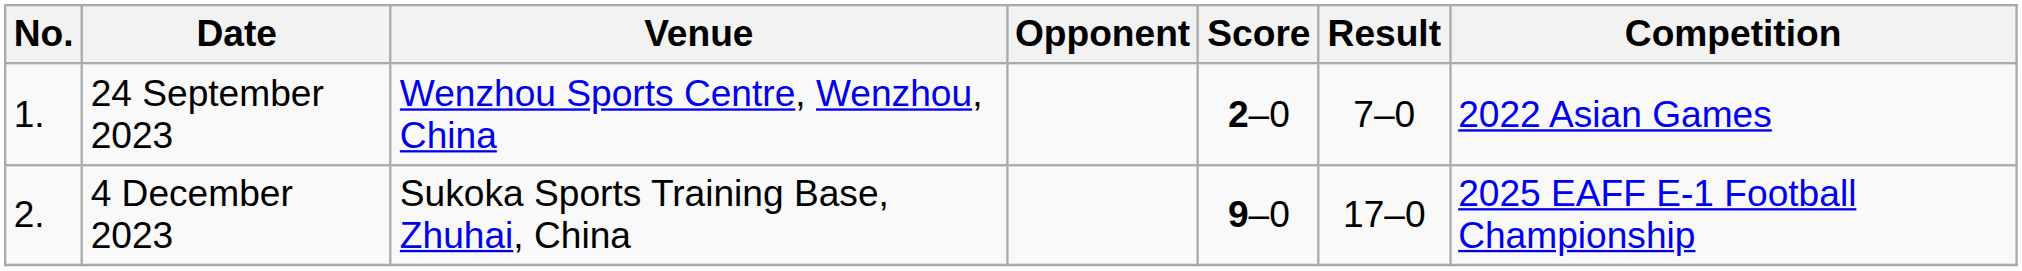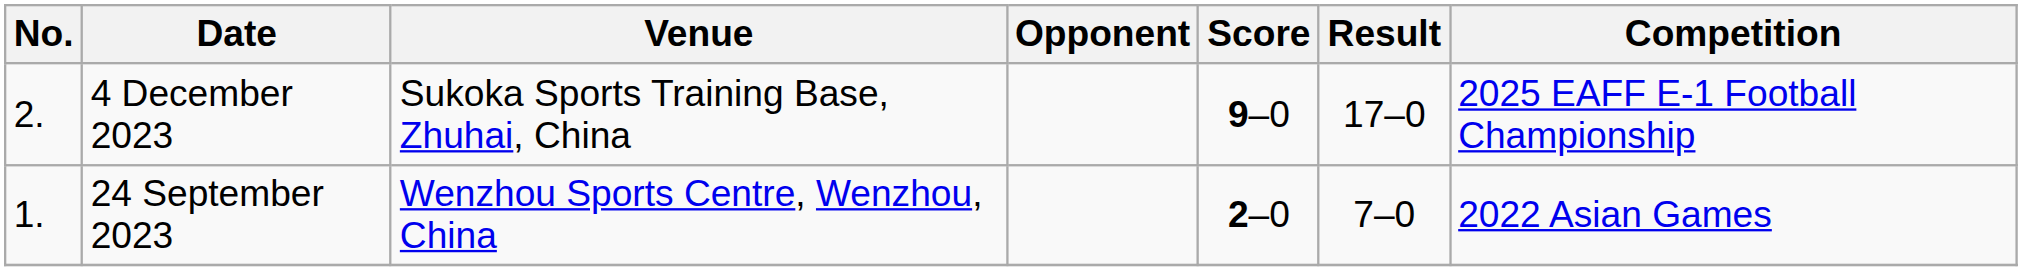 <table class="wikitable">
 <tr>
 <th>No.</th>
 <th>Date</th>
 <th>Venue</th>
 <th>Opponent</th>
 <th>Score</th>
 <th>Result</th>
 <th>Competition</th>
 </tr>
 <tr>
+<td>2.</td>
+<td>4 December 2023</td>
+<td>Sukoka Sports Training Base, <a href='#'>Zhuhai</a>, China</td>
+<td></td>
+<td align=center><strong>9</strong>–0</td>
+<td align=center>17–0</td>
+<td><a href='#'>2025 EAFF E-1 Football Championship</a></td>
+</tr>
+<tr>
 <td>1.</td>
 <td>24 September 2023</td>
 <td><a href='#'>Wenzhou Sports Centre</a>, <a href='#'>Wenzhou</a>, <a href='#'>China</a></td>
 <td></td>
 <td align=center><strong>2</strong>–0</td>
 <td align=center>7–0</td>
 <td><a href='#'>2022 Asian Games</a></td>
 </tr>
 <tr>
-<td>2.</td>
-<td>4 December 2023</td>
-<td>Sukoka Sports Training Base, <a href='#'>Zhuhai</a>, China</td>
-<td></td>
-<td align=center><strong>9</strong>–0</td>
-<td align=center>17–0</td>
-<td><a href='#'>2025 EAFF E-1 Football Championship</a></td>
-</tr>
-<tr>
 </tr>
 </table>
